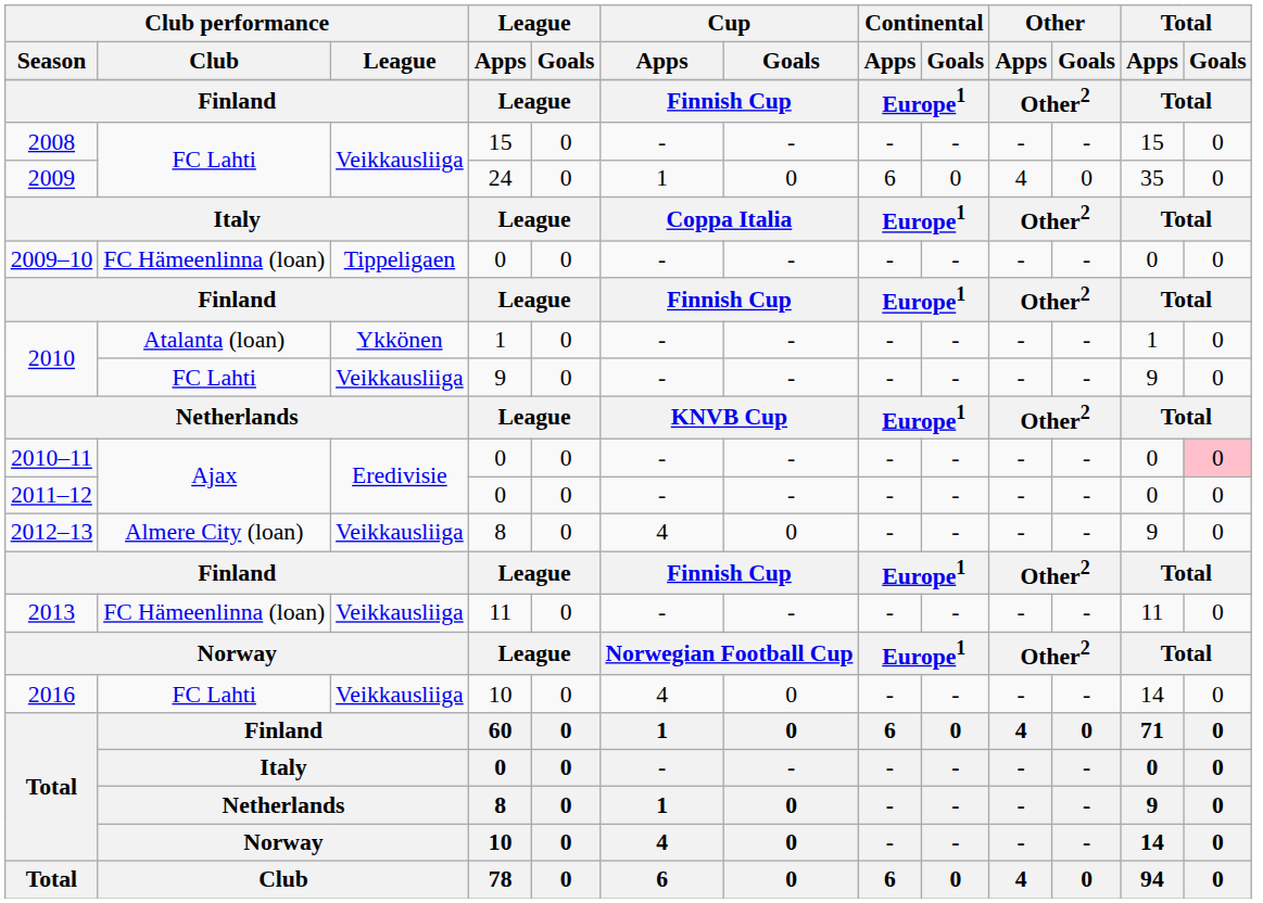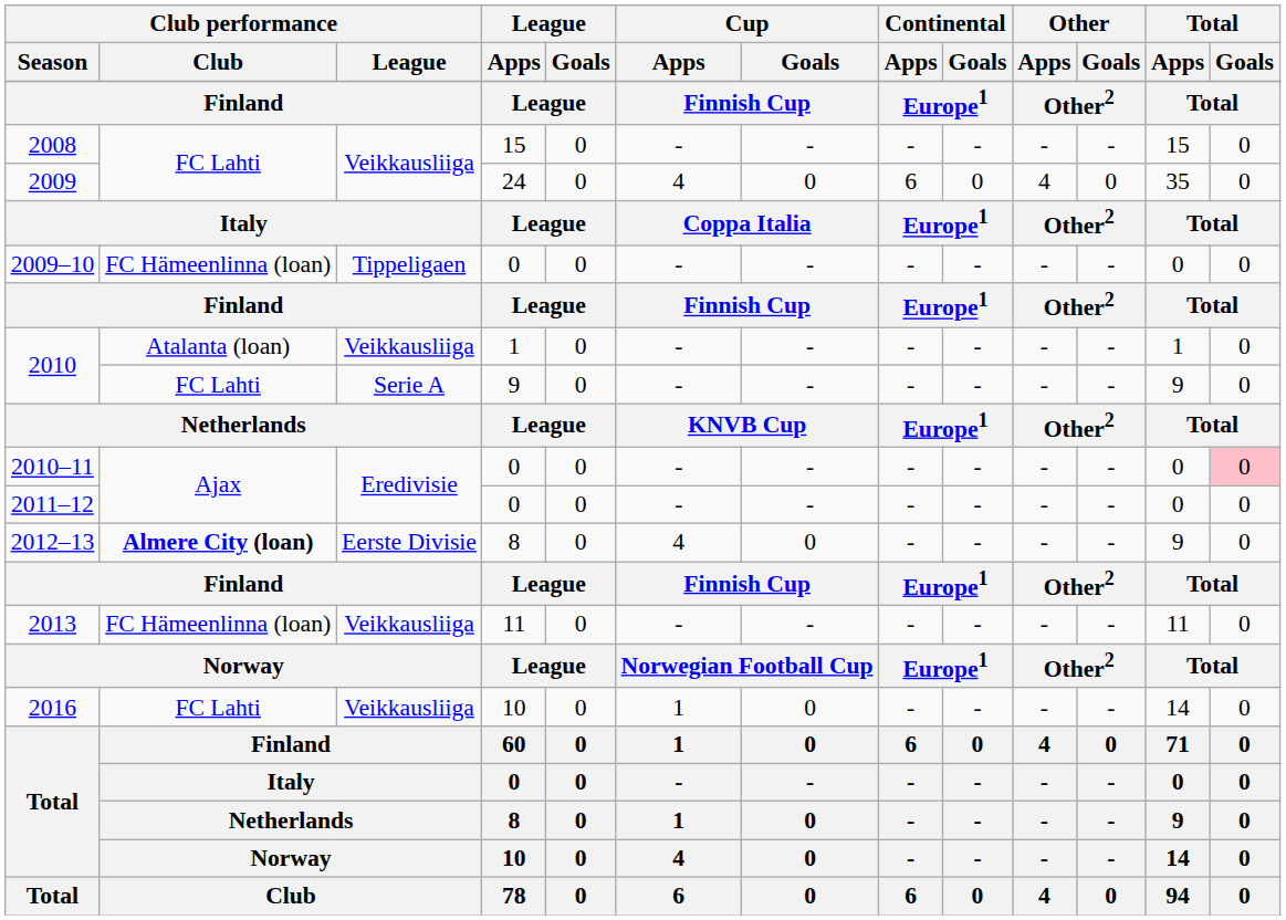 <table class="wikitable" style="text-align:center">
 <tr>
 <th colspan=3>Club performance</th>
 <th colspan=2>League</th>
 <th colspan=2>Cup</th>
 <th colspan=2>Continental</th>
 <th colspan=2>Other</th>
 <th colspan=2>Total</th>
 </tr>
 <tr>
 <th>Season</th>
 <th>Club</th>
 <th>League</th>
 <th>Apps</th>
 <th>Goals</th>
 <th>Apps</th>
 <th>Goals</th>
 <th>Apps</th>
 <th>Goals</th>
 <th>Apps</th>
 <th>Goals</th>
 <th>Apps</th>
 <th>Goals</th>
 </tr>
 <tr>
 </tr>
 <tr>
 <th colspan=3>Finland</th>
 <th colspan=2>League</th>
 <th colspan=2><a href='#'>Finnish Cup</a></th>
 <th colspan=2><a href='#'>Europe</a><sup>1</sup></th>
 <th colspan=2>Other<sup>2</sup></th>
 <th colspan=2>Total</th>
 </tr>
 <tr>
 <td><a href='#'>2008</a></td>
 <td rowspan=2><a href='#'>FC Lahti</a></td>
 <td rowspan=2><a href='#'>Veikkausliiga</a></td>
 <td>15</td>
 <td>0</td>
 <td>-</td>
 <td>-</td>
 <td>-</td>
 <td>-</td>
 <td>-</td>
 <td>-</td>
 <td>15</td>
 <td>0</td>
 </tr>
 <tr>
 <td><a href='#'>2009</a></td>
 <td>24</td>
 <td>0</td>
-<td>1</td>
+<td>4</td>
 <td>0</td>
 <td>6</td>
 <td>0</td>
 <td>4</td>
 <td>0</td>
 <td>35</td>
 <td>0</td>
 </tr>
 <tr>
 <th colspan=3>Italy</th>
 <th colspan=2>League</th>
 <th colspan=2><a href='#'>Coppa Italia</a></th>
 <th colspan=2><a href='#'>Europe</a><sup>1</sup></th>
 <th colspan=2>Other<sup>2</sup></th>
 <th colspan=2>Total</th>
 </tr>
 <tr>
 <td><a href='#'>2009–10</a></td>
 <td rowspan=><a href='#'>FC Hämeenlinna</a> (loan)</td>
 <td rowspan=><a href='#'>Tippeligaen</a></td>
 <td>0</td>
 <td>0</td>
 <td>-</td>
 <td>-</td>
 <td>-</td>
 <td>-</td>
 <td>-</td>
 <td>-</td>
 <td>0</td>
 <td>0</td>
 </tr>
 <tr>
 <th colspan=3>Finland</th>
 <th colspan=2>League</th>
 <th colspan=2><a href='#'>Finnish Cup</a></th>
 <th colspan=2><a href='#'>Europe</a><sup>1</sup></th>
 <th colspan=2>Other<sup>2</sup></th>
 <th colspan=2>Total</th>
 </tr>
 <tr>
 <td rowspan=2><a href='#'>2010</a></td>
 <td rowspan=><a href='#'>Atalanta</a> (loan)</td>
-<td rowspan=><a href='#'>Ykkönen</a></td>
+<td rowspan=><a href='#'>Veikkausliiga</a></td>
 <td>1</td>
 <td>0</td>
 <td>-</td>
 <td>-</td>
 <td>-</td>
 <td>-</td>
 <td>-</td>
 <td>-</td>
 <td>1</td>
 <td>0</td>
 </tr>
 <tr>
 <td rowspan=><a href='#'>FC Lahti</a></td>
-<td rowspan=><a href='#'>Veikkausliiga</a></td>
+<td rowspan=><a href='#'>Serie A</a></td>
 <td>9</td>
 <td>0</td>
 <td>-</td>
 <td>-</td>
 <td>-</td>
 <td>-</td>
 <td>-</td>
 <td>-</td>
 <td>9</td>
 <td>0</td>
 </tr>
 <tr>
 <th colspan=3>Netherlands</th>
 <th colspan=2>League</th>
 <th colspan=2><a href='#'>KNVB Cup</a></th>
 <th colspan=2><a href='#'>Europe</a><sup>1</sup></th>
 <th colspan=2>Other<sup>2</sup></th>
 <th colspan=2>Total</th>
 </tr>
 <tr>
 <td><a href='#'>2010–11</a></td>
 <td rowspan=2><a href='#'>Ajax</a></td>
 <td rowspan=2><a href='#'>Eredivisie</a></td>
 <td>0</td>
 <td>0</td>
 <td>-</td>
 <td>-</td>
 <td>-</td>
 <td>-</td>
 <td>-</td>
 <td>-</td>
 <td>0</td>
 <td style="background: pink;">0</td>
 </tr>
 <tr>
 <td><a href='#'>2011–12</a></td>
 <td>0</td>
 <td>0</td>
 <td>-</td>
 <td>-</td>
 <td>-</td>
 <td>-</td>
 <td>-</td>
 <td>-</td>
 <td>0</td>
 <td>0</td>
 </tr>
 <tr>
 <td><a href='#'>2012–13</a></td>
-<td rowspan=><a href='#'>Almere City</a> (loan)</td>
-<td rowspan=><a href='#'>Veikkausliiga</a></td>
+<td rowspan=><strong><a href='#'>Almere City</a> (loan)</strong></td>
+<td rowspan=><a href='#'>Eerste Divisie</a></td>
 <td>8</td>
 <td>0</td>
 <td>4</td>
 <td>0</td>
 <td>-</td>
 <td>-</td>
 <td>-</td>
 <td>-</td>
 <td>9</td>
 <td>0</td>
 </tr>
 <tr>
 <th colspan=3>Finland</th>
 <th colspan=2>League</th>
 <th colspan=2><a href='#'>Finnish Cup</a></th>
 <th colspan=2><a href='#'>Europe</a><sup>1</sup></th>
 <th colspan=2>Other<sup>2</sup></th>
 <th colspan=2>Total</th>
 </tr>
 <tr>
 <td><a href='#'>2013</a></td>
 <td rowspan=><a href='#'>FC Hämeenlinna</a> (loan)</td>
 <td rowspan=><a href='#'>Veikkausliiga</a></td>
 <td>11</td>
 <td>0</td>
 <td>-</td>
 <td>-</td>
 <td>-</td>
 <td>-</td>
 <td>-</td>
 <td>-</td>
 <td>11</td>
 <td>0</td>
 </tr>
 <tr>
 <th colspan=3>Norway</th>
 <th colspan=2>League</th>
 <th colspan=2><a href='#'>Norwegian Football Cup</a></th>
 <th colspan=2><a href='#'>Europe</a><sup>1</sup></th>
 <th colspan=2>Other<sup>2</sup></th>
 <th colspan=2>Total</th>
 </tr>
 <tr>
 <td><a href='#'>2016</a></td>
 <td rowspan=><a href='#'>FC Lahti</a></td>
 <td rowspan=><a href='#'>Veikkausliiga</a></td>
 <td>10</td>
 <td>0</td>
-<td>4</td>
+<td>1</td>
 <td>0</td>
 <td>-</td>
 <td>-</td>
 <td>-</td>
 <td>-</td>
 <td>14</td>
 <td>0</td>
 </tr>
 <tr>
 <th rowspan=4>Total</th>
 <th colspan=2>Finland</th>
 <th>60</th>
 <th>0</th>
 <th>1</th>
 <th>0</th>
 <th>6</th>
 <th>0</th>
 <th>4</th>
 <th>0</th>
 <th>71</th>
 <th>0</th>
 </tr>
 <tr>
 <th colspan=2>Italy</th>
 <th>0</th>
 <th>0</th>
 <th>-</th>
 <th>-</th>
 <th>-</th>
 <th>-</th>
 <th>-</th>
 <th>-</th>
 <th>0</th>
 <th>0</th>
 </tr>
 <tr>
 <th colspan=2>Netherlands</th>
 <th>8</th>
 <th>0</th>
 <th>1</th>
 <th>0</th>
 <th>-</th>
 <th>-</th>
 <th>-</th>
 <th>-</th>
 <th>9</th>
 <th>0</th>
 </tr>
 <tr>
 <th colspan=2>Norway</th>
 <th>10</th>
 <th>0</th>
 <th>4</th>
 <th>0</th>
 <th>-</th>
 <th>-</th>
 <th>-</th>
 <th>-</th>
 <th>14</th>
 <th>0</th>
 </tr>
 <tr>
 <th rowspan="1">Total</th>
 <th colspan="2">Club</th>
 <th>78</th>
 <th>0</th>
 <th>6</th>
 <th>0</th>
 <th>6</th>
 <th>0</th>
 <th>4</th>
 <th>0</th>
 <th>94</th>
 <th>0</th>
 </tr>
 </table>
